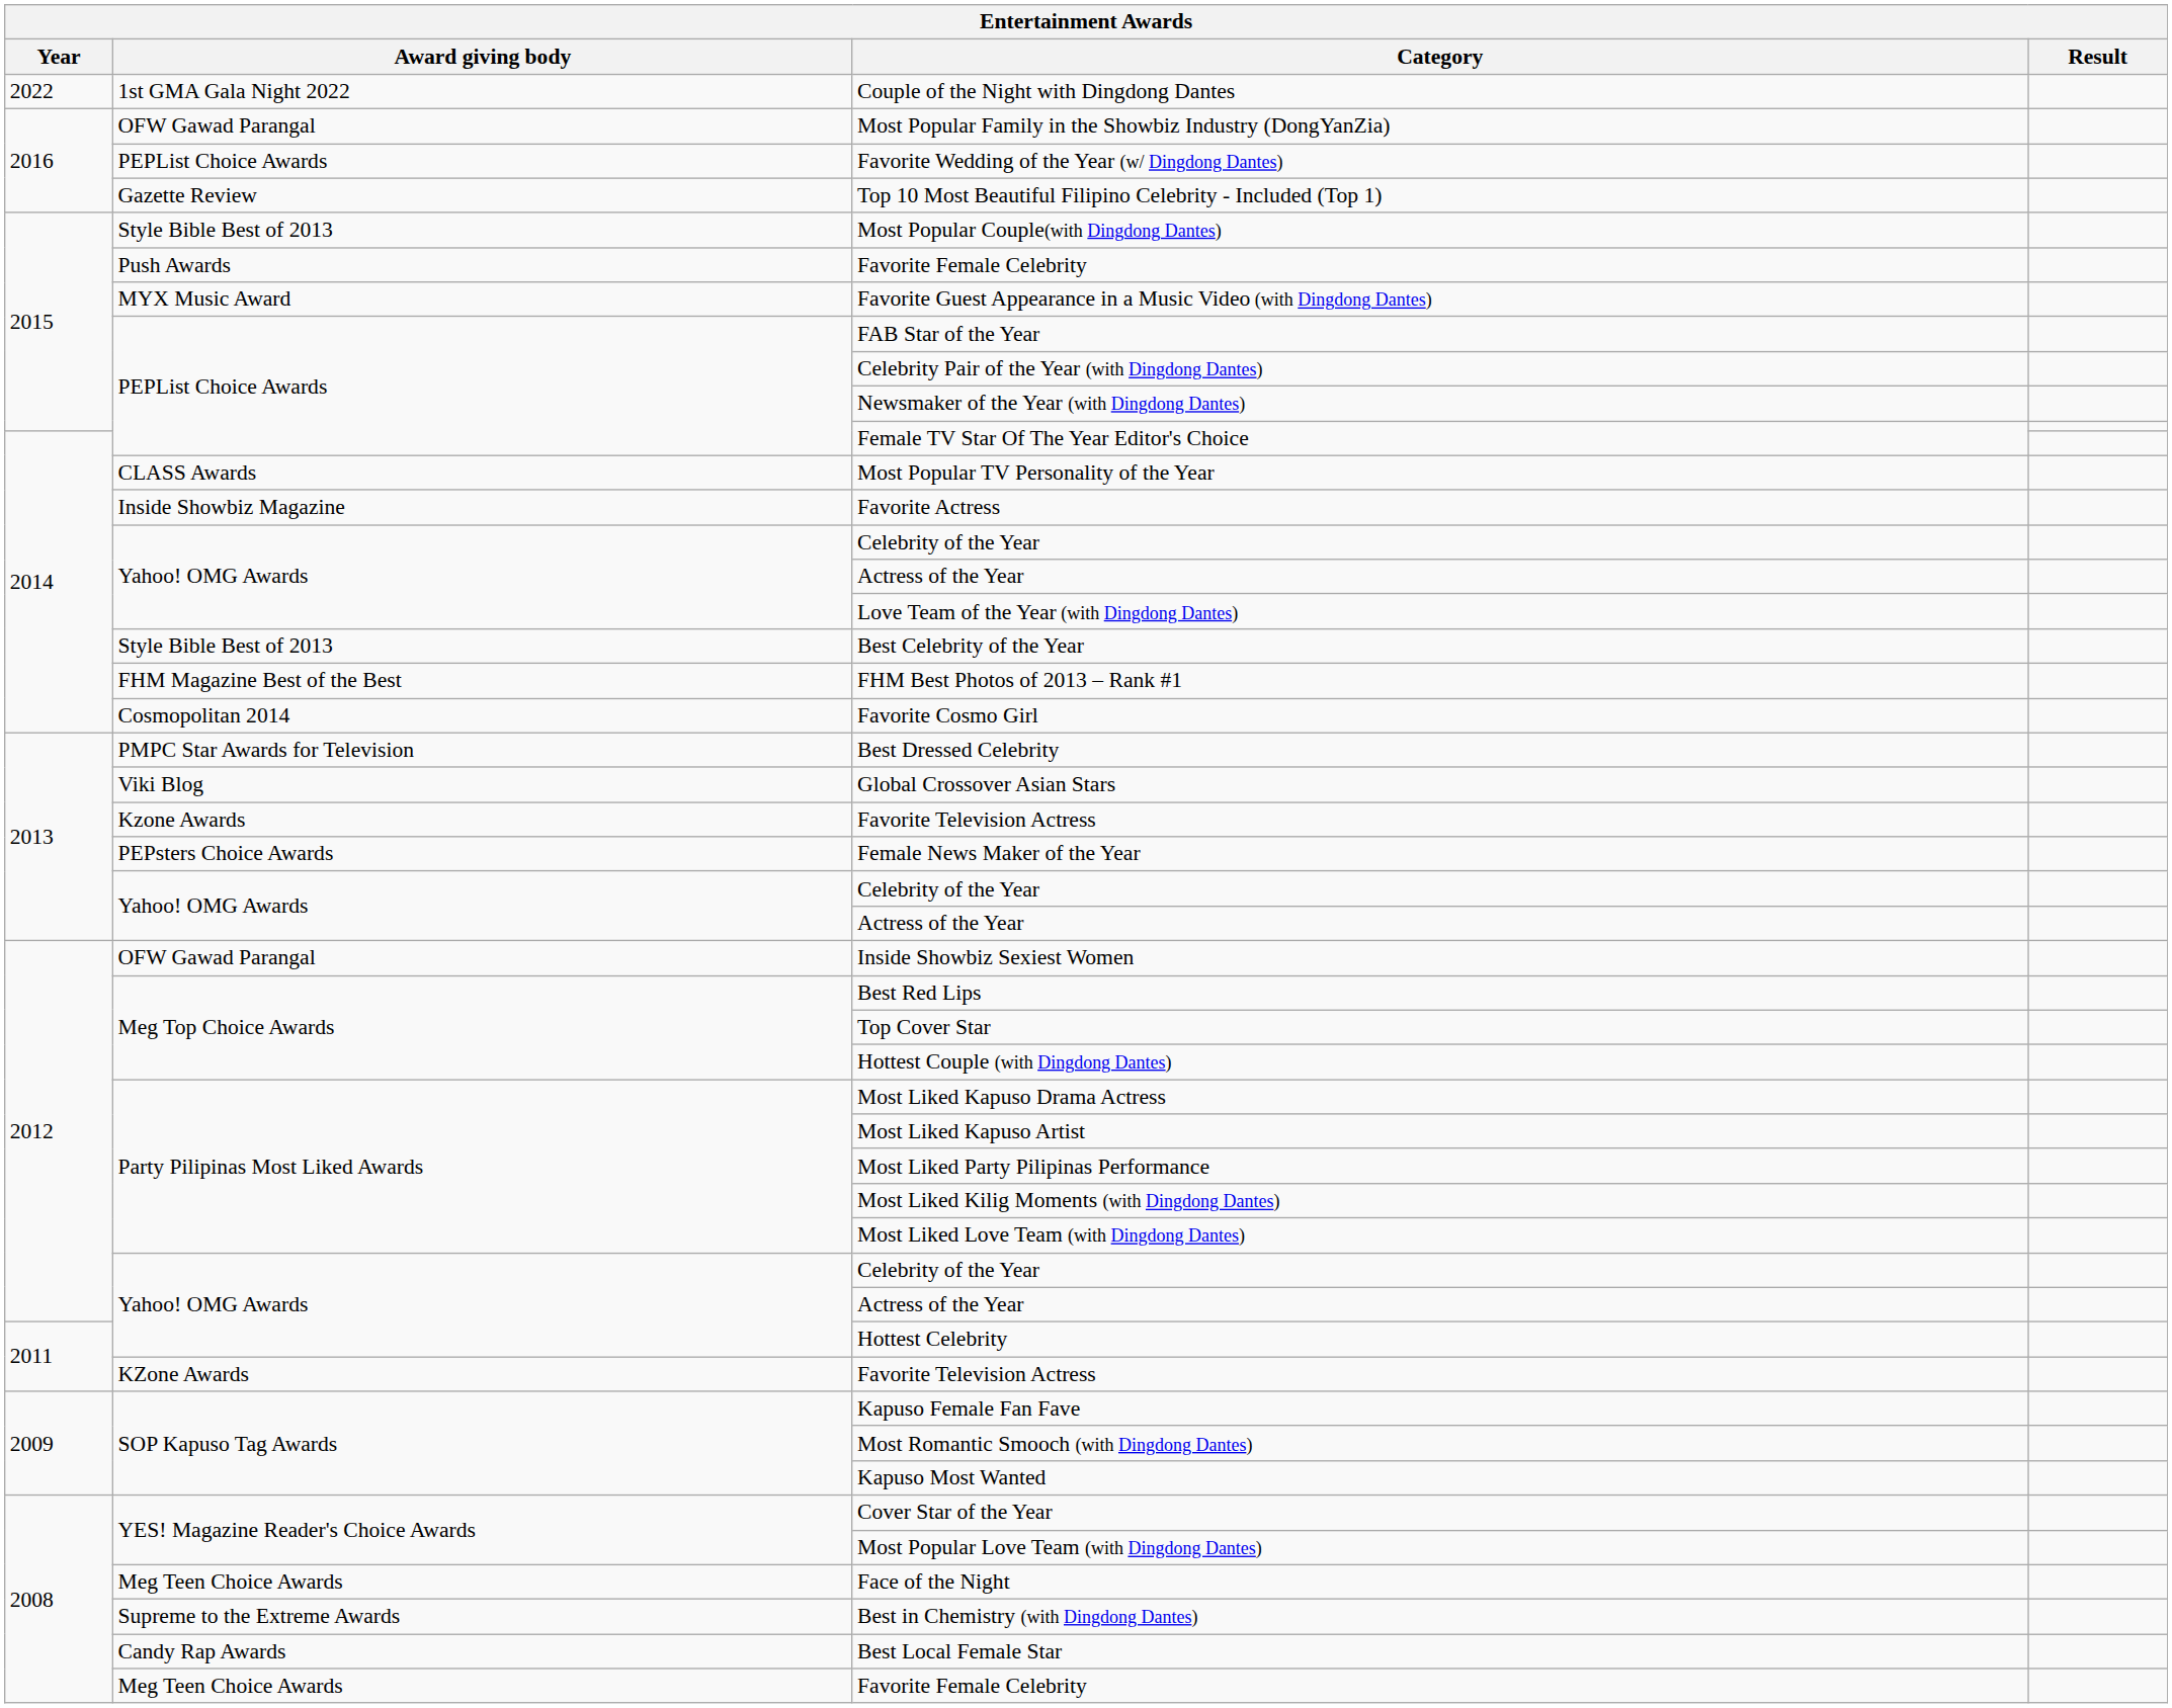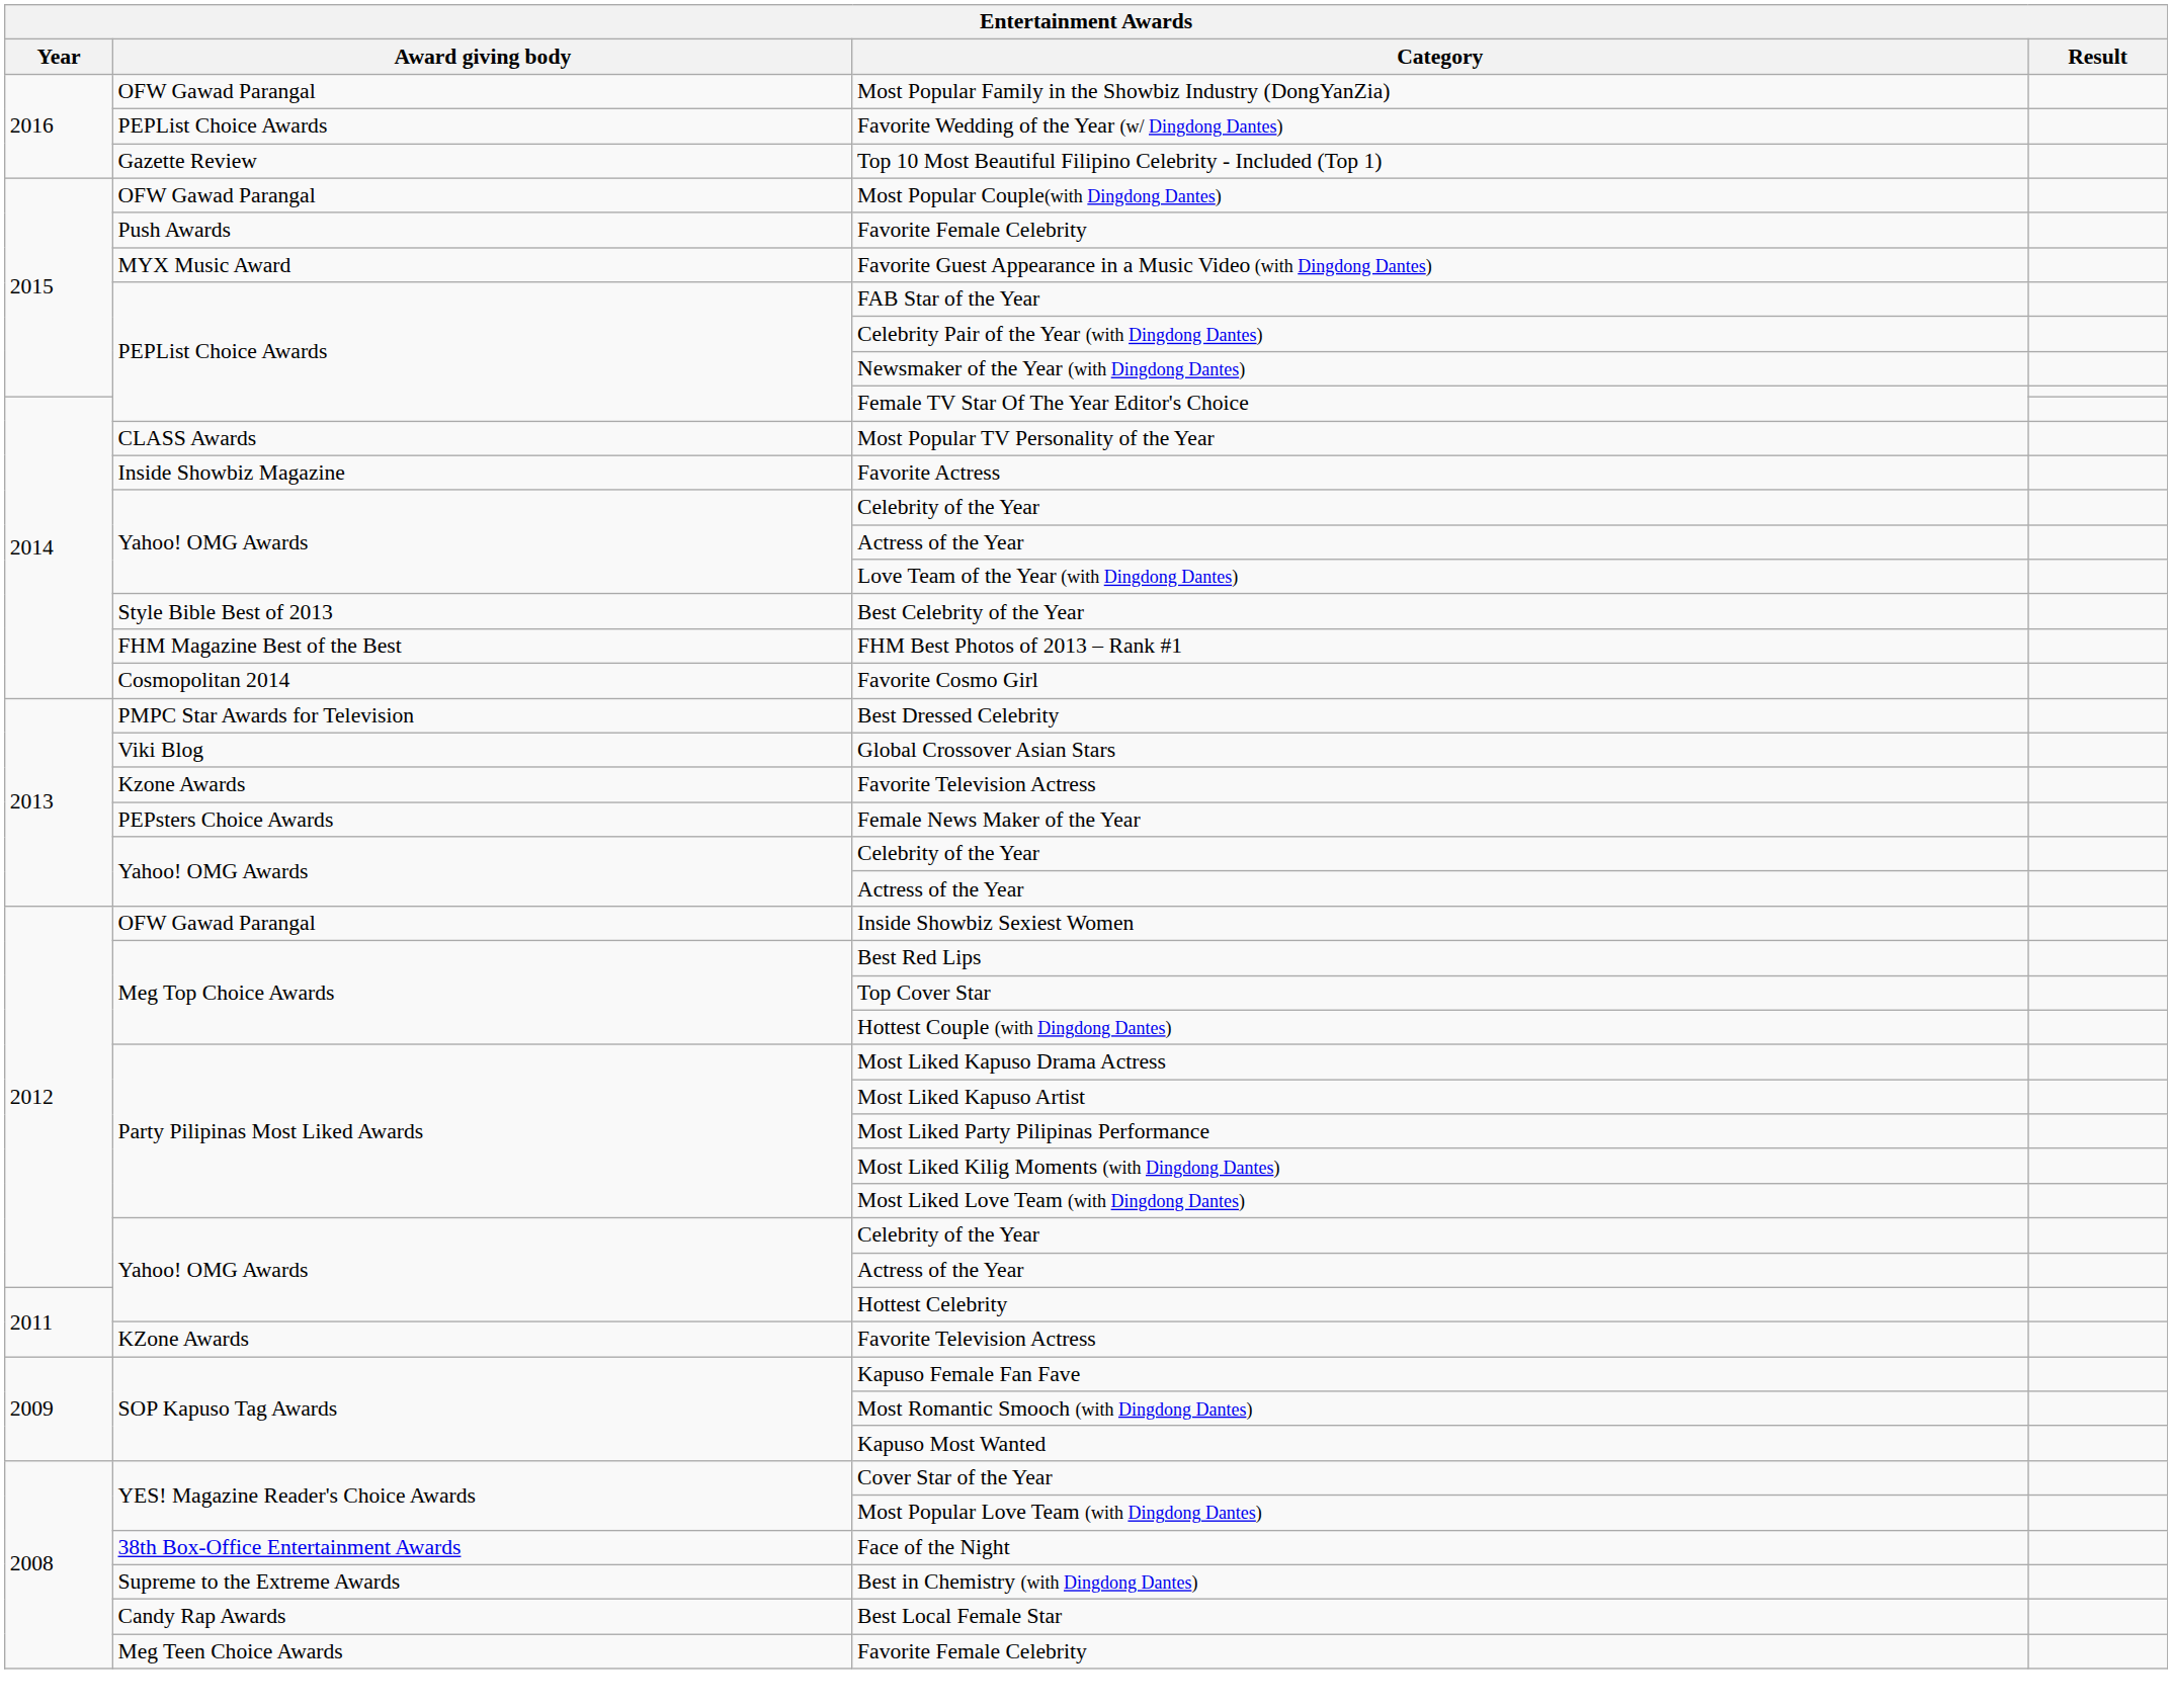 <table class="wikitable  style="font-size:88%; style="width:100%">
 <tr>
 <th colspan=4>Entertainment Awards</th>
 </tr>
 <tr>
 <th>Year</th>
 <th>Award giving body</th>
 <th>Category</th>
 <th>Result</th>
-</tr>
-<tr>
-<td>2022</td>
-<td>1st GMA Gala Night 2022</td>
-<td>Couple of the Night with Dingdong Dantes</td>
-<td></td>
 </tr>
 <tr>
 <td rowspan=3>2016</td>
 <td>OFW Gawad Parangal</td>
 <td>Most Popular Family in the Showbiz Industry (DongYanZia)</td>
 <td></td>
 </tr>
 <tr>
 <td>PEPList Choice Awards</td>
 <td>Favorite Wedding of the Year <small>(w/ <a href='#'>Dingdong Dantes</a>)</small></td>
 <td></td>
 </tr>
 <tr>
 <td>Gazette Review</td>
 <td>Top 10 Most Beautiful Filipino Celebrity - Included (Top 1)</td>
 <td></td>
 </tr>
 <tr>
 <td rowspan=7>2015</td>
-<td>Style Bible Best of 2013</td>
+<td>OFW Gawad Parangal</td>
 <td>Most Popular Couple<small>(with <a href='#'>Dingdong Dantes</a>)</small></td>
 <td></td>
 </tr>
 <tr>
 <td>Push Awards</td>
 <td>Favorite Female Celebrity</td>
 <td></td>
 </tr>
 <tr>
 <td>MYX Music Award</td>
 <td>Favorite Guest Appearance in a Music Video<small> (with <a href='#'>Dingdong Dantes</a>)</small></td>
 <td></td>
 </tr>
 <tr>
 <td rowspan=5>PEPList Choice Awards</td>
 <td>FAB Star of the Year</td>
 <td></td>
 </tr>
 <tr>
 <td>Celebrity Pair of the Year <small>(with <a href='#'>Dingdong Dantes</a>)</small></td>
 <td></td>
 </tr>
 <tr>
 <td>Newsmaker of the Year <small>(with <a href='#'>Dingdong Dantes</a>)</small></td>
 <td></td>
 </tr>
 <tr>
 <td rowspan=2>Female TV Star Of The Year Editor's Choice</td>
 <td></td>
 </tr>
 <tr>
 <td rowspan=9>2014</td>
 <td></td>
 </tr>
 <tr>
 <td>CLASS Awards</td>
 <td>Most Popular TV Personality of the Year</td>
 <td></td>
 </tr>
 <tr>
 <td>Inside Showbiz Magazine</td>
 <td>Favorite Actress</td>
 <td></td>
 </tr>
 <tr>
 <td Rowspan=3>Yahoo! OMG Awards</td>
 <td>Celebrity of the Year</td>
 <td></td>
 </tr>
 <tr>
 <td>Actress of the Year</td>
 <td></td>
 </tr>
 <tr>
 <td>Love Team of the Year<small> (with <a href='#'>Dingdong Dantes</a>)</small></td>
 <td></td>
 </tr>
 <tr>
 <td>Style Bible Best of 2013</td>
 <td>Best Celebrity of the Year</td>
 <td></td>
 </tr>
 <tr>
 <td>FHM Magazine Best of the Best</td>
 <td>FHM Best Photos of 2013 – Rank #1</td>
 <td></td>
 </tr>
 <tr>
 <td>Cosmopolitan 2014</td>
 <td>Favorite Cosmo Girl</td>
 <td></td>
 </tr>
 <tr>
 <td rowspan=6>2013</td>
 <td>PMPC Star Awards for Television</td>
 <td>Best Dressed Celebrity</td>
 <td></td>
 </tr>
 <tr>
 <td>Viki Blog</td>
 <td>Global Crossover Asian Stars</td>
 <td></td>
 </tr>
 <tr>
 <td>Kzone Awards</td>
 <td>Favorite Television Actress</td>
 <td></td>
 </tr>
 <tr>
 <td>PEPsters Choice Awards</td>
 <td>Female News Maker of the Year</td>
 <td></td>
 </tr>
 <tr>
 <td rowspan=2>Yahoo! OMG Awards</td>
 <td>Celebrity of the Year</td>
 <td></td>
 </tr>
 <tr>
 <td>Actress of the Year</td>
 <td></td>
 </tr>
 <tr>
 <td rowspan=11>2012</td>
 <td>OFW Gawad Parangal</td>
 <td>Inside Showbiz Sexiest Women</td>
 <td></td>
 </tr>
 <tr>
 <td rowspan=3>Meg Top Choice Awards</td>
 <td>Best Red Lips</td>
 <td></td>
 </tr>
 <tr>
 <td>Top Cover Star</td>
 <td></td>
 </tr>
 <tr>
 <td>Hottest Couple <small> (with <a href='#'>Dingdong Dantes</a>)</small></td>
 <td></td>
 </tr>
 <tr>
 <td rowspan=5>Party Pilipinas Most Liked Awards</td>
 <td>Most Liked Kapuso Drama Actress</td>
 <td></td>
 </tr>
 <tr>
 <td>Most Liked Kapuso Artist</td>
 <td></td>
 </tr>
 <tr>
 <td>Most Liked Party Pilipinas Performance</td>
 <td></td>
 </tr>
 <tr>
 <td>Most Liked Kilig Moments <small> (with <a href='#'>Dingdong Dantes</a>)</small></td>
 <td></td>
 </tr>
 <tr>
 <td>Most Liked Love Team <small> (with <a href='#'>Dingdong Dantes</a>)</small></td>
 <td></td>
 </tr>
 <tr>
 <td rowspan=3>Yahoo! OMG Awards</td>
 <td>Celebrity of the Year</td>
 <td></td>
 </tr>
 <tr>
 <td>Actress of the Year</td>
 <td></td>
 </tr>
 <tr>
 <td rowspan=2>2011</td>
 <td>Hottest Celebrity</td>
 <td></td>
 </tr>
 <tr>
 <td>KZone Awards</td>
 <td>Favorite Television Actress</td>
 <td></td>
 </tr>
 <tr>
 <td rowspan=3>2009</td>
 <td rowspan=3>SOP Kapuso Tag Awards</td>
 <td>Kapuso Female Fan Fave</td>
 <td></td>
 </tr>
 <tr>
 <td>Most Romantic Smooch <small> (with <a href='#'>Dingdong Dantes</a>)</small></td>
 <td></td>
 </tr>
 <tr>
 <td>Kapuso Most Wanted</td>
 <td></td>
 </tr>
 <tr>
 <td rowspan=6>2008</td>
 <td rowspan=2>YES! Magazine Reader's Choice Awards</td>
 <td>Cover Star of the Year</td>
 <td></td>
 </tr>
 <tr>
 <td>Most Popular Love Team <small> (with <a href='#'>Dingdong Dantes</a>)</small></td>
 <td></td>
 </tr>
 <tr>
-<td>Meg Teen Choice Awards</td>
+<td><a href='#'>38th Box-Office Entertainment Awards</a></td>
 <td>Face of the Night</td>
 <td></td>
 </tr>
 <tr>
 <td>Supreme to the Extreme Awards</td>
 <td>Best in Chemistry <small> (with <a href='#'>Dingdong Dantes</a>)</small></td>
 <td></td>
 </tr>
 <tr>
 <td>Candy Rap Awards</td>
 <td>Best Local Female Star</td>
 <td></td>
 </tr>
 <tr>
 <td>Meg Teen Choice Awards</td>
 <td>Favorite Female Celebrity</td>
 <td></td>
 </tr>
 </table>
